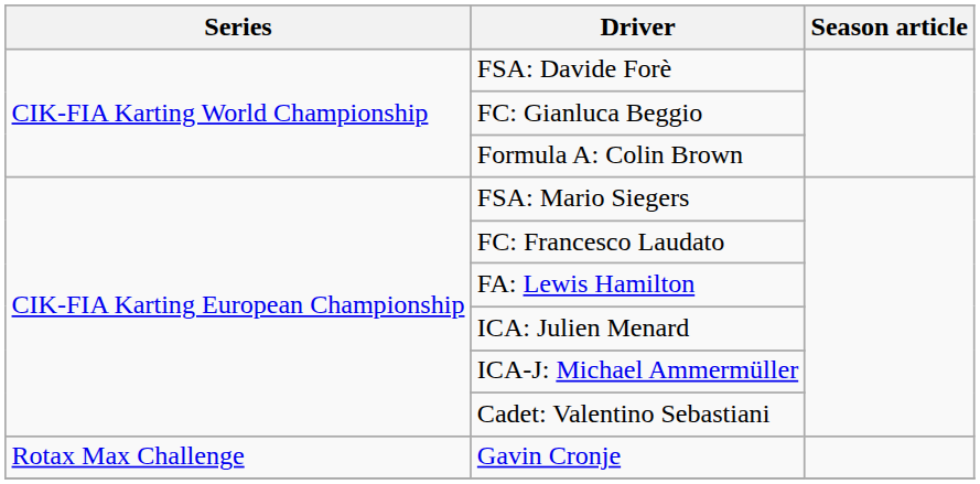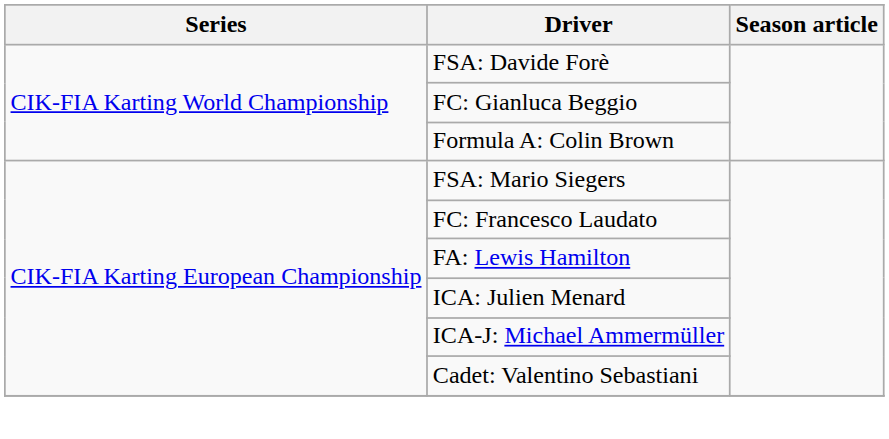 <table class="wikitable" style="font-size: 87%;">
 <tr>
 <th>Series</th>
 <th>Driver</th>
 <th>Season article</th>
 </tr>
 <tr>
 <td rowspan=3><a href='#'>CIK-FIA Karting World Championship</a></td>
 <td>FSA:  Davide Forè</td>
 <td rowspan=3></td>
 </tr>
 <tr>
 <td>FC:  Gianluca Beggio</td>
 </tr>
 <tr>
 <td>Formula A:  Colin Brown</td>
 </tr>
 <tr>
 <td rowspan=6><a href='#'>CIK-FIA Karting European Championship</a></td>
 <td>FSA:  Mario Siegers</td>
 <td rowspan=6></td>
 </tr>
 <tr>
 <td>FC:  Francesco Laudato</td>
 </tr>
 <tr>
 <td>FA:  <a href='#'>Lewis Hamilton</a></td>
 </tr>
 <tr>
 <td>ICA:  Julien Menard</td>
 </tr>
 <tr>
 <td>ICA-J:  <a href='#'>Michael Ammermüller</a></td>
 </tr>
 <tr>
 <td>Cadet:  Valentino Sebastiani</td>
 </tr>
 <tr>
-<td><a href='#'>Rotax Max Challenge</a></td>
-<td> <a href='#'>Gavin Cronje</a></td>
-<td></td>
-</tr>
-<tr>
 </tr>
 </table>
